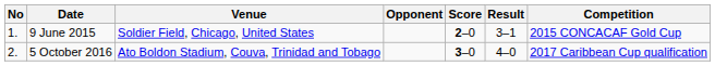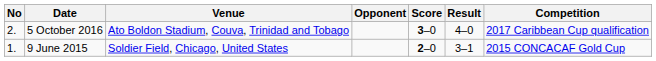 <table class="wikitable" style="font-size:85%;">
 <tr>
 <th>No</th>
 <th>Date</th>
 <th>Venue</th>
 <th>Opponent</th>
 <th>Score</th>
 <th>Result</th>
 <th>Competition</th>
 </tr>
 <tr>
+<td>2.</td>
+<td>5 October 2016</td>
+<td><a href='#'>Ato Boldon Stadium</a>, <a href='#'>Couva</a>, <a href='#'>Trinidad and Tobago</a></td>
+<td></td>
+<td align=center><strong>3</strong>–0</td>
+<td align=center>4–0</td>
+<td><a href='#'>2017 Caribbean Cup qualification</a></td>
+</tr>
+<tr>
 <td>1.</td>
 <td>9 June 2015</td>
 <td><a href='#'>Soldier Field</a>, <a href='#'>Chicago</a>, <a href='#'>United States</a></td>
 <td></td>
 <td align=center><strong>2</strong>–0</td>
 <td align=center>3–1</td>
 <td><a href='#'>2015 CONCACAF Gold Cup</a></td>
 </tr>
-<tr>
-<td>2.</td>
-<td>5 October 2016</td>
-<td><a href='#'>Ato Boldon Stadium</a>, <a href='#'>Couva</a>, <a href='#'>Trinidad and Tobago</a></td>
-<td></td>
-<td align=center><strong>3</strong>–0</td>
-<td align=center>4–0</td>
-<td><a href='#'>2017 Caribbean Cup qualification</a></td>
-</tr>
 </table>
